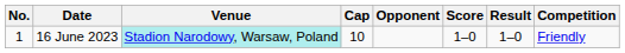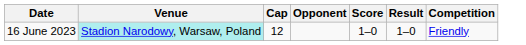 <table class="wikitable sortable">
 <tr>
-<th scope="col">No.</th>
 <th scope="col">Date</th>
 <th scope="col">Venue</th>
 <th scope="col">Cap</th>
 <th scope="col">Opponent</th>
 <th scope="col">Score</th>
 <th scope="col">Result</th>
 <th scope="col">Competition</th>
 </tr>
 <tr>
-<td align="center">1</td>
 <td>16 June 2023</td>
 <td style="background: paleturquoise;"><a href='#'>Stadion Narodowy</a>, Warsaw, Poland</td>
-<td align="center">10</td>
+<td align="center">12</td>
 <td></td>
 <td align="center">1–0</td>
 <td align="center">1–0</td>
 <td><a href='#'>Friendly</a></td>
 </tr>
 </table>
